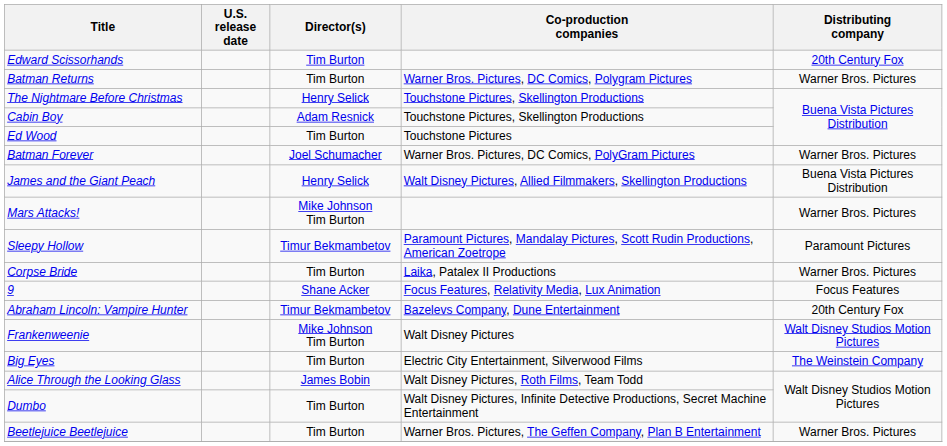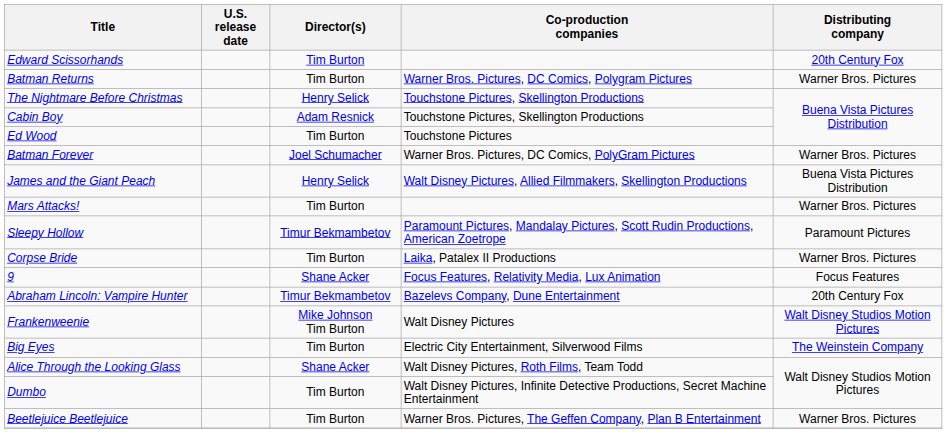 <table class="wikitable" style="text-align:center; width:99%;">
 <tr>
 <th style="width:21%;">Title</th>
 <th>U.S. <br>release date</th>
 <th style="width:14%;">Director(s)</th>
 <th>Co-production <br>companies</th>
 <th>Distributing <br>company</th>
 </tr>
 <tr>
 <td scope="row" style="text-align:left;"><em><a href='#'>Edward Scissorhands</a></em></td>
 <td></td>
 <td><a href='#'>Tim Burton</a></td>
 <td></td>
 <td><a href='#'>20th Century Fox</a></td>
 </tr>
 <tr>
 <td scope="row" style="text-align:left;"><em><a href='#'>Batman Returns</a></em></td>
 <td></td>
 <td>Tim Burton</td>
 <td style="text-align:left;"><a href='#'>Warner Bros. Pictures</a>, <a href='#'>DC Comics</a>, <a href='#'>Polygram Pictures</a></td>
 <td>Warner Bros. Pictures</td>
 </tr>
 <tr>
 <td scope="row" style="text-align:left;"><em><a href='#'>The Nightmare Before Christmas</a></em></td>
 <td></td>
 <td><a href='#'>Henry Selick</a></td>
 <td style="text-align:left;"><a href='#'>Touchstone Pictures</a>, <a href='#'>Skellington Productions</a></td>
 <td rowspan="3"><a href='#'>Buena Vista Pictures Distribution</a></td>
 </tr>
 <tr>
 <td scope="row" style="text-align:left;"><em><a href='#'>Cabin Boy</a></em></td>
 <td></td>
 <td><a href='#'>Adam Resnick</a></td>
 <td style="text-align:left;">Touchstone Pictures, Skellington Productions</td>
 </tr>
 <tr>
 <td scope="row" style="text-align:left;"><em><a href='#'>Ed Wood</a></em></td>
 <td></td>
 <td>Tim Burton</td>
 <td style="text-align:left;">Touchstone Pictures</td>
 </tr>
 <tr>
 <td scope="row" style="text-align:left;"><em><a href='#'>Batman Forever</a></em></td>
 <td></td>
 <td><a href='#'>Joel Schumacher</a></td>
 <td style="text-align:left;">Warner Bros. Pictures, DC Comics, <a href='#'>PolyGram Pictures</a></td>
 <td>Warner Bros. Pictures</td>
 </tr>
 <tr>
 <td scope="row" style="text-align:left;"><em><a href='#'>James and the Giant Peach</a></em></td>
 <td></td>
 <td><a href='#'>Henry Selick</a></td>
 <td style="text-align:left;"><a href='#'>Walt Disney Pictures</a>, <a href='#'>Allied Filmmakers</a>, <a href='#'>Skellington Productions</a></td>
 <td>Buena Vista Pictures Distribution</td>
 </tr>
 <tr>
 <td scope="row" style="text-align:left;"><em><a href='#'>Mars Attacks!</a></em></td>
 <td></td>
-<td><a href='#'>Mike Johnson</a><br>Tim Burton</td>
+<td>Tim Burton</td>
 <td></td>
 <td>Warner Bros. Pictures</td>
 </tr>
 <tr>
 <td scope="row" style="text-align:left;"><em><a href='#'>Sleepy Hollow</a></em></td>
 <td></td>
 <td><a href='#'>Timur Bekmambetov</a></td>
 <td style="text-align:left;"><a href='#'>Paramount Pictures</a>, <a href='#'>Mandalay Pictures</a>, <a href='#'>Scott Rudin Productions</a>, <a href='#'>American Zoetrope</a></td>
 <td>Paramount Pictures</td>
 </tr>
 <tr>
 <td scope="row" style="text-align:left;"><em><a href='#'>Corpse Bride</a></em></td>
 <td></td>
 <td>Tim Burton</td>
 <td style="text-align:left;"><a href='#'>Laika</a>, Patalex II Productions</td>
 <td>Warner Bros. Pictures</td>
 </tr>
 <tr>
 <td scope="row" style="text-align:left;"><em><a href='#'>9</a></em></td>
 <td></td>
 <td><a href='#'>Shane Acker</a></td>
 <td style="text-align:left;"><a href='#'>Focus Features</a>, <a href='#'>Relativity Media</a>, <a href='#'>Lux Animation</a></td>
 <td>Focus Features</td>
 </tr>
 <tr>
 <td scope="row" style="text-align:left;"><em><a href='#'>Abraham Lincoln: Vampire Hunter</a></em></td>
 <td></td>
 <td><a href='#'>Timur Bekmambetov</a></td>
 <td style="text-align:left;"><a href='#'>Bazelevs Company</a>, <a href='#'>Dune Entertainment</a></td>
 <td>20th Century Fox</td>
 </tr>
 <tr>
 <td scope="row" style="text-align:left;"><em><a href='#'>Frankenweenie</a></em></td>
 <td style="text-align:center;"></td>
 <td><a href='#'>Mike Johnson</a><br>Tim Burton</td>
 <td style="text-align:left;">Walt Disney Pictures</td>
 <td><a href='#'>Walt Disney Studios Motion Pictures</a></td>
 </tr>
 <tr>
 <td scope="row" style="text-align:left;"><em><a href='#'>Big Eyes</a></em></td>
 <td></td>
 <td>Tim Burton</td>
 <td style="text-align:left;">Electric City Entertainment, Silverwood Films</td>
 <td><a href='#'>The Weinstein Company</a></td>
 </tr>
 <tr>
 <td scope="row" style="text-align:left;"><em><a href='#'>Alice Through the Looking Glass</a></em></td>
 <td></td>
-<td><a href='#'>James Bobin</a></td>
+<td><a href='#'>Shane Acker</a></td>
 <td style="text-align:left;">Walt Disney Pictures, <a href='#'>Roth Films</a>, Team Todd</td>
 <td rowspan="2">Walt Disney Studios Motion Pictures</td>
 </tr>
 <tr>
 <td scope="row" style="text-align:left;"><em><a href='#'>Dumbo</a></em></td>
 <td></td>
 <td>Tim Burton</td>
 <td style="text-align:left;">Walt Disney Pictures, Infinite Detective Productions, Secret Machine Entertainment</td>
 </tr>
 <tr>
 <td scope="row" style="text-align:left;"><em><a href='#'>Beetlejuice Beetlejuice</a></em></td>
 <td></td>
 <td>Tim Burton</td>
 <td style="text-align:left;">Warner Bros. Pictures, <a href='#'>The Geffen Company</a>, <a href='#'>Plan B Entertainment</a></td>
 <td>Warner Bros. Pictures</td>
 </tr>
 <tr>
 </tr>
 </table>
